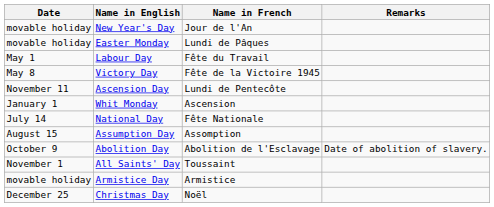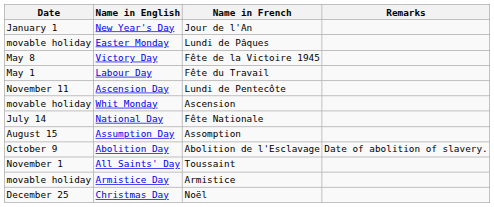 <table class="wikitable">
 <tr>
 <th>Date</th>
 <th>Name in English</th>
 <th>Name in French</th>
 <th>Remarks</th>
 </tr>
 <tr>
-<td>movable holiday</td>
+<td>January 1</td>
 <td><a href='#'>New Year's Day</a></td>
 <td>Jour de l'An</td>
 <td></td>
 </tr>
 <tr>
 <td>movable holiday</td>
 <td><a href='#'>Easter Monday</a></td>
 <td>Lundi de Pâques</td>
 <td></td>
 </tr>
 <tr>
+<td>May 8</td>
+<td><a href='#'>Victory Day</a></td>
+<td>Fête de la Victoire 1945</td>
+<td></td>
+</tr>
+<tr>
 <td>May 1</td>
 <td><a href='#'>Labour Day</a></td>
 <td>Fête du Travail</td>
-<td></td>
-</tr>
-<tr>
-<td>May 8</td>
-<td><a href='#'>Victory Day</a></td>
-<td>Fête de la Victoire 1945</td>
 <td></td>
 </tr>
 <tr>
 <td>November 11</td>
 <td><a href='#'>Ascension Day</a></td>
 <td>Lundi de Pentecôte</td>
 <td></td>
 </tr>
 <tr>
-<td>January 1</td>
+<td>movable holiday</td>
 <td><a href='#'>Whit Monday</a></td>
 <td>Ascension</td>
 <td></td>
 </tr>
 <tr>
 <td>July 14</td>
 <td><a href='#'>National Day</a></td>
 <td>Fête Nationale</td>
 <td></td>
 </tr>
 <tr>
 <td>August 15</td>
 <td><a href='#'>Assumption Day</a></td>
 <td>Assomption</td>
 <td></td>
 </tr>
 <tr>
 <td>October 9</td>
 <td><a href='#'>Abolition Day</a></td>
 <td>Abolition de l'Esclavage</td>
 <td>Date of abolition of slavery.</td>
 </tr>
 <tr>
 <td>November 1</td>
 <td><a href='#'>All Saints' Day</a></td>
 <td>Toussaint</td>
 <td></td>
 </tr>
 <tr>
 <td>movable holiday</td>
 <td><a href='#'>Armistice Day</a></td>
 <td>Armistice</td>
 <td></td>
 </tr>
 <tr>
 <td>December 25</td>
 <td><a href='#'>Christmas Day</a></td>
 <td>Noël</td>
 <td></td>
 </tr>
 </table>
